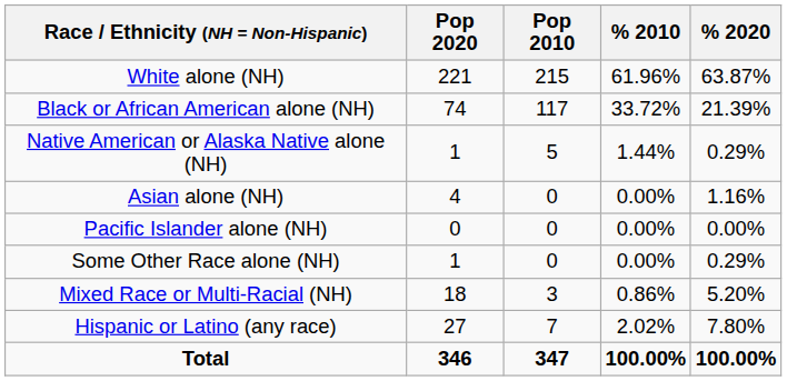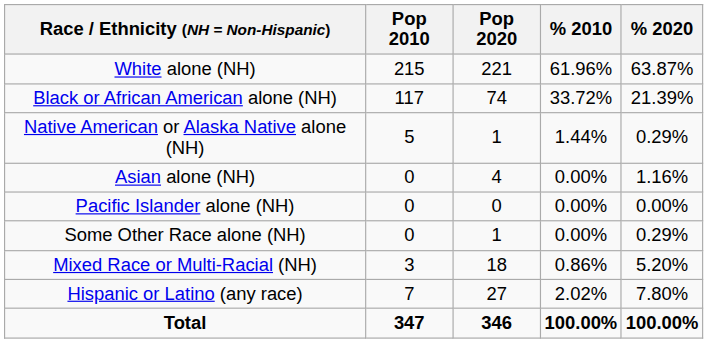 <table class="wikitable" style="text-align:center;">
 <tr>
 <th>Race / Ethnicity <small>(<em>NH = Non-Hispanic</em>)</small></th>
+<th>Pop 2010</th>
 <th>Pop 2020</th>
-<th>Pop 2010</th>
 <th>% 2010</th>
 <th>% 2020</th>
 </tr>
 <tr>
 <td><a href='#'>White</a> alone (NH)</td>
+<td>215</td>
 <td>221</td>
-<td>215</td>
 <td>61.96%</td>
 <td>63.87%</td>
 </tr>
 <tr>
 <td><a href='#'>Black or African American</a> alone (NH)</td>
+<td>117</td>
 <td>74</td>
-<td>117</td>
 <td>33.72%</td>
 <td>21.39%</td>
 </tr>
 <tr>
 <td><a href='#'>Native American</a> or <a href='#'>Alaska Native</a> alone (NH)</td>
+<td>5</td>
 <td>1</td>
-<td>5</td>
 <td>1.44%</td>
 <td>0.29%</td>
 </tr>
 <tr>
 <td><a href='#'>Asian</a> alone (NH)</td>
+<td>0</td>
 <td>4</td>
-<td>0</td>
 <td>0.00%</td>
 <td>1.16%</td>
 </tr>
 <tr>
 <td><a href='#'>Pacific Islander</a> alone (NH)</td>
 <td>0</td>
 <td>0</td>
 <td>0.00%</td>
 <td>0.00%</td>
 </tr>
 <tr>
 <td>Some Other Race alone (NH)</td>
+<td>0</td>
 <td>1</td>
-<td>0</td>
 <td>0.00%</td>
 <td>0.29%</td>
 </tr>
 <tr>
 <td><a href='#'>Mixed Race or Multi-Racial</a> (NH)</td>
+<td>3</td>
 <td>18</td>
-<td>3</td>
 <td>0.86%</td>
 <td>5.20%</td>
 </tr>
 <tr>
 <td><a href='#'>Hispanic or Latino</a> (any race)</td>
+<td>7</td>
 <td>27</td>
-<td>7</td>
 <td>2.02%</td>
 <td>7.80%</td>
 </tr>
 <tr>
 <td><strong>Total</strong></td>
+<td><strong>347</strong></td>
 <td><strong>346</strong></td>
-<td><strong>347</strong></td>
 <td><strong>100.00%</strong></td>
 <td><strong>100.00%</strong></td>
 </tr>
 </table>
